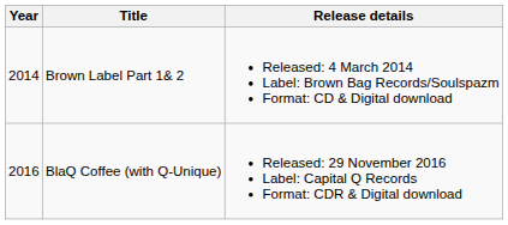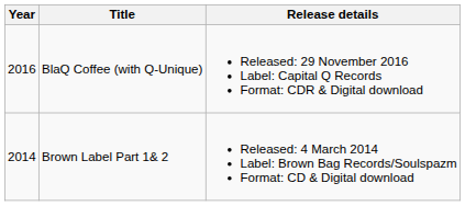 <table class="wikitable">
 <tr>
 <th>Year</th>
 <th>Title</th>
 <th>Release details</th>
 </tr>
 <tr>
+<td>2016</td>
+<td>BlaQ Coffee (with Q-Unique)</td>
+<td><br><ul><li>Released: 29 November 2016</li><li>Label: Capital Q Records</li><li>Format: CDR & Digital download</li></ul></td>
+</tr>
+<tr>
 <td>2014</td>
 <td>Brown Label Part 1& 2</td>
 <td><br><ul><li>Released: 4 March 2014</li><li>Label: Brown Bag Records/Soulspazm</li><li>Format: CD & Digital download</li></ul></td>
 </tr>
-<tr>
-<td>2016</td>
-<td>BlaQ Coffee (with Q-Unique)</td>
-<td><br><ul><li>Released: 29 November 2016</li><li>Label: Capital Q Records</li><li>Format: CDR & Digital download</li></ul></td>
-</tr>
 </table>
